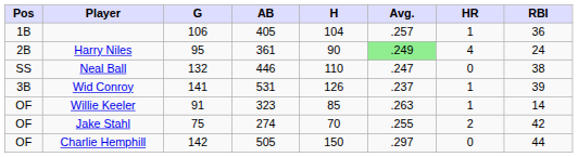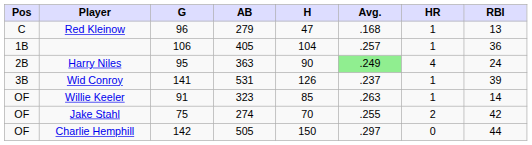 <table class="wikitable sortable">
 <tr>
 <th style="background:#ddf; width:5%;">Pos</th>
 <th style="background:#ddf; width:16%;">Player</th>
 <th style="background:#ddf; width:9%;">G</th>
 <th style="background:#ddf; width:9%;">AB</th>
 <th style="background:#ddf; width:9%;">H</th>
 <th style="background:#ddf; width:9%;">Avg.</th>
 <th style="background:#ddf; width:9%;">HR</th>
 <th style="background:#ddf; width:9%;">RBI</th>
+</tr>
+<tr style="text-align:center;">
+<td>C</td>
+<td><a href='#'>Red Kleinow</a></td>
+<td>96</td>
+<td>279</td>
+<td>47</td>
+<td>.168</td>
+<td>1</td>
+<td>13</td>
 </tr>
 <tr align="center">
 <td>1B</td>
 <td></td>
 <td>106</td>
 <td>405</td>
 <td>104</td>
 <td>.257</td>
 <td>1</td>
 <td>36</td>
 </tr>
 <tr align="center">
 <td>2B</td>
 <td><a href='#'>Harry Niles</a></td>
 <td>95</td>
-<td>361</td>
+<td>363</td>
 <td>90</td>
 <td style="background: lightgreen;">.249</td>
 <td>4</td>
 <td>24</td>
-</tr>
-<tr align="center">
-<td>SS</td>
-<td><a href='#'>Neal Ball</a></td>
-<td>132</td>
-<td>446</td>
-<td>110</td>
-<td>.247</td>
-<td>0</td>
-<td>38</td>
 </tr>
 <tr align="center">
 <td>3B</td>
 <td><a href='#'>Wid Conroy</a></td>
 <td>141</td>
 <td>531</td>
 <td>126</td>
 <td>.237</td>
 <td>1</td>
 <td>39</td>
 </tr>
 <tr align="center">
 <td>OF</td>
 <td><a href='#'>Willie Keeler</a></td>
 <td>91</td>
 <td>323</td>
 <td>85</td>
 <td>.263</td>
 <td>1</td>
 <td>14</td>
 </tr>
 <tr align="center">
 <td>OF</td>
 <td><a href='#'>Jake Stahl</a></td>
 <td>75</td>
 <td>274</td>
 <td>70</td>
 <td>.255</td>
 <td>2</td>
 <td>42</td>
 </tr>
 <tr align="center">
 <td>OF</td>
 <td><a href='#'>Charlie Hemphill</a></td>
 <td>142</td>
 <td>505</td>
 <td>150</td>
 <td>.297</td>
 <td>0</td>
 <td>44</td>
 </tr>
 </table>
